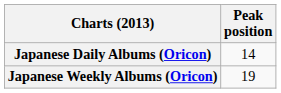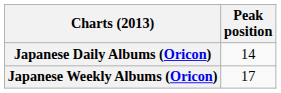 <table class="wikitable plainrowheaders">
 <tr>
 <th>Charts (2013)</th>
 <th>Peak<br>position</th>
 </tr>
 <tr>
 <th scope="row">Japanese Daily Albums (<a href='#'>Oricon</a>)</th>
 <td align="center">14</td>
 </tr>
 <tr>
 <th scope="row">Japanese Weekly Albums (<a href='#'>Oricon</a>)</th>
-<td align="center">19</td>
+<td align="center">17</td>
 </tr>
 </table>
